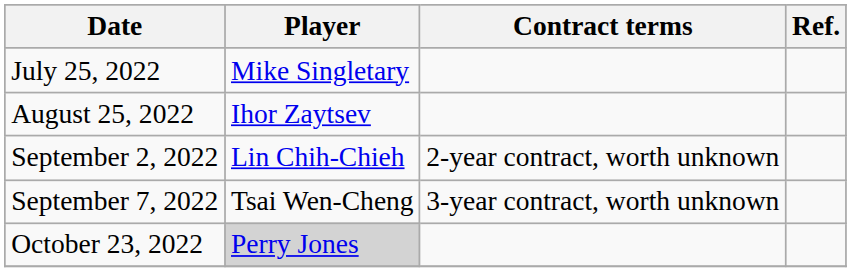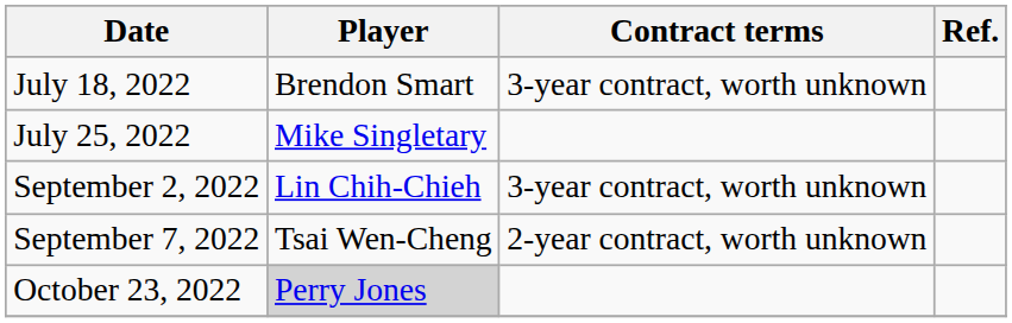 <table class="wikitable">
 <tr>
 <th>Date</th>
 <th>Player</th>
 <th>Contract terms</th>
 <th>Ref.</th>
 </tr>
 <tr>
+<td>July 18, 2022</td>
+<td>Brendon Smart</td>
+<td>3-year contract, worth unknown</td>
+<td></td>
+</tr>
+<tr>
 <td>July 25, 2022</td>
 <td><a href='#'>Mike Singletary</a></td>
 <td></td>
 <td></td>
 </tr>
 <tr>
-<td>August 25, 2022</td>
-<td><a href='#'>Ihor Zaytsev</a></td>
-<td></td>
-<td></td>
-</tr>
-<tr>
 <td>September 2, 2022</td>
 <td><a href='#'>Lin Chih-Chieh</a></td>
-<td>2-year contract, worth unknown</td>
+<td>3-year contract, worth unknown</td>
 <td></td>
 </tr>
 <tr>
 <td>September 7, 2022</td>
 <td>Tsai Wen-Cheng</td>
-<td>3-year contract, worth unknown</td>
+<td>2-year contract, worth unknown</td>
 <td></td>
 </tr>
 <tr>
 <td>October 23, 2022</td>
 <td style="background: lightgrey;"><a href='#'>Perry Jones</a></td>
 <td></td>
 <td></td>
 </tr>
 <tr>
 </tr>
 </table>
